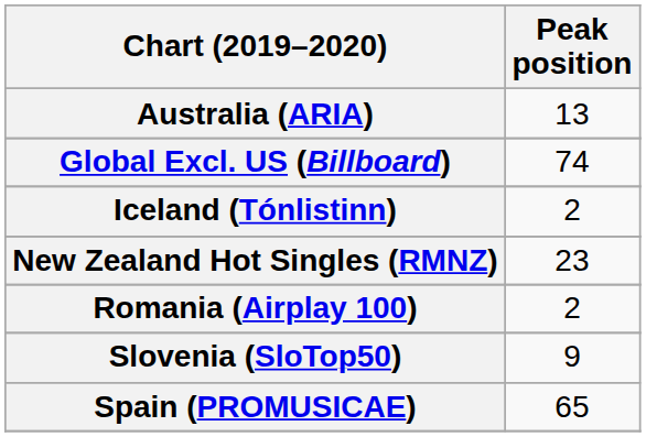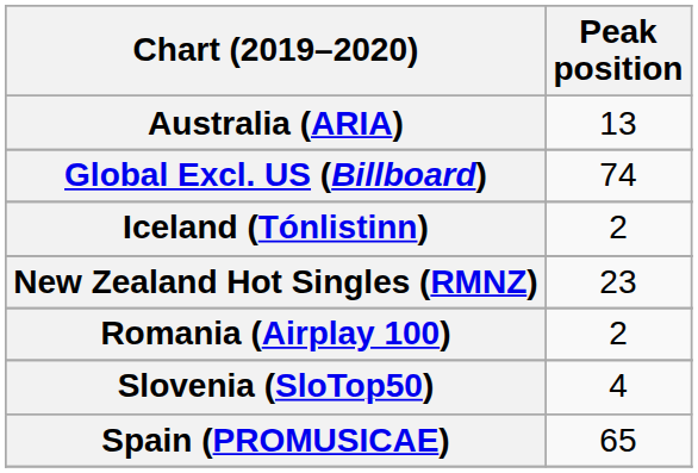 <table class="wikitable sortable plainrowheaders" style="text-align:center">
 <tr>
 <th scope="col">Chart (2019–2020)</th>
 <th scope="col">Peak<br>position</th>
 </tr>
 <tr>
 <th scope="row">Australia (<a href='#'>ARIA</a>)</th>
 <td>13</td>
 </tr>
 <tr>
 </tr>
 <tr>
 </tr>
 <tr>
 </tr>
 <tr>
 </tr>
 <tr>
 </tr>
 <tr>
 </tr>
 <tr>
 </tr>
 <tr>
 </tr>
 <tr>
 </tr>
 <tr>
 <th scope="row"><a href='#'>Global Excl. US</a> (<em><a href='#'>Billboard</a></em>)</th>
 <td>74</td>
 </tr>
 <tr>
 </tr>
 <tr>
 </tr>
 <tr>
 </tr>
 <tr>
 </tr>
 <tr>
 <th scope="row">Iceland (<a href='#'>Tónlistinn</a>)</th>
 <td>2</td>
 </tr>
 <tr>
 </tr>
 <tr>
 </tr>
 <tr>
 </tr>
 <tr>
 <th scope="row">New Zealand Hot Singles (<a href='#'>RMNZ</a>)</th>
 <td>23</td>
 </tr>
 <tr>
 </tr>
 <tr>
 </tr>
 <tr>
 <th scope="row">Romania (<a href='#'>Airplay 100</a>)</th>
 <td>2</td>
 </tr>
 <tr>
 </tr>
 <tr>
 </tr>
 <tr>
 </tr>
 <tr>
 <th scope="row">Slovenia (<a href='#'>SloTop50</a>)</th>
-<td>9</td>
+<td>4</td>
 </tr>
 <tr>
 <th scope="row">Spain (<a href='#'>PROMUSICAE</a>)</th>
 <td>65</td>
 </tr>
 <tr>
 </tr>
 <tr>
 </tr>
 <tr>
 </tr>
 <tr>
 </tr>
 </table>
